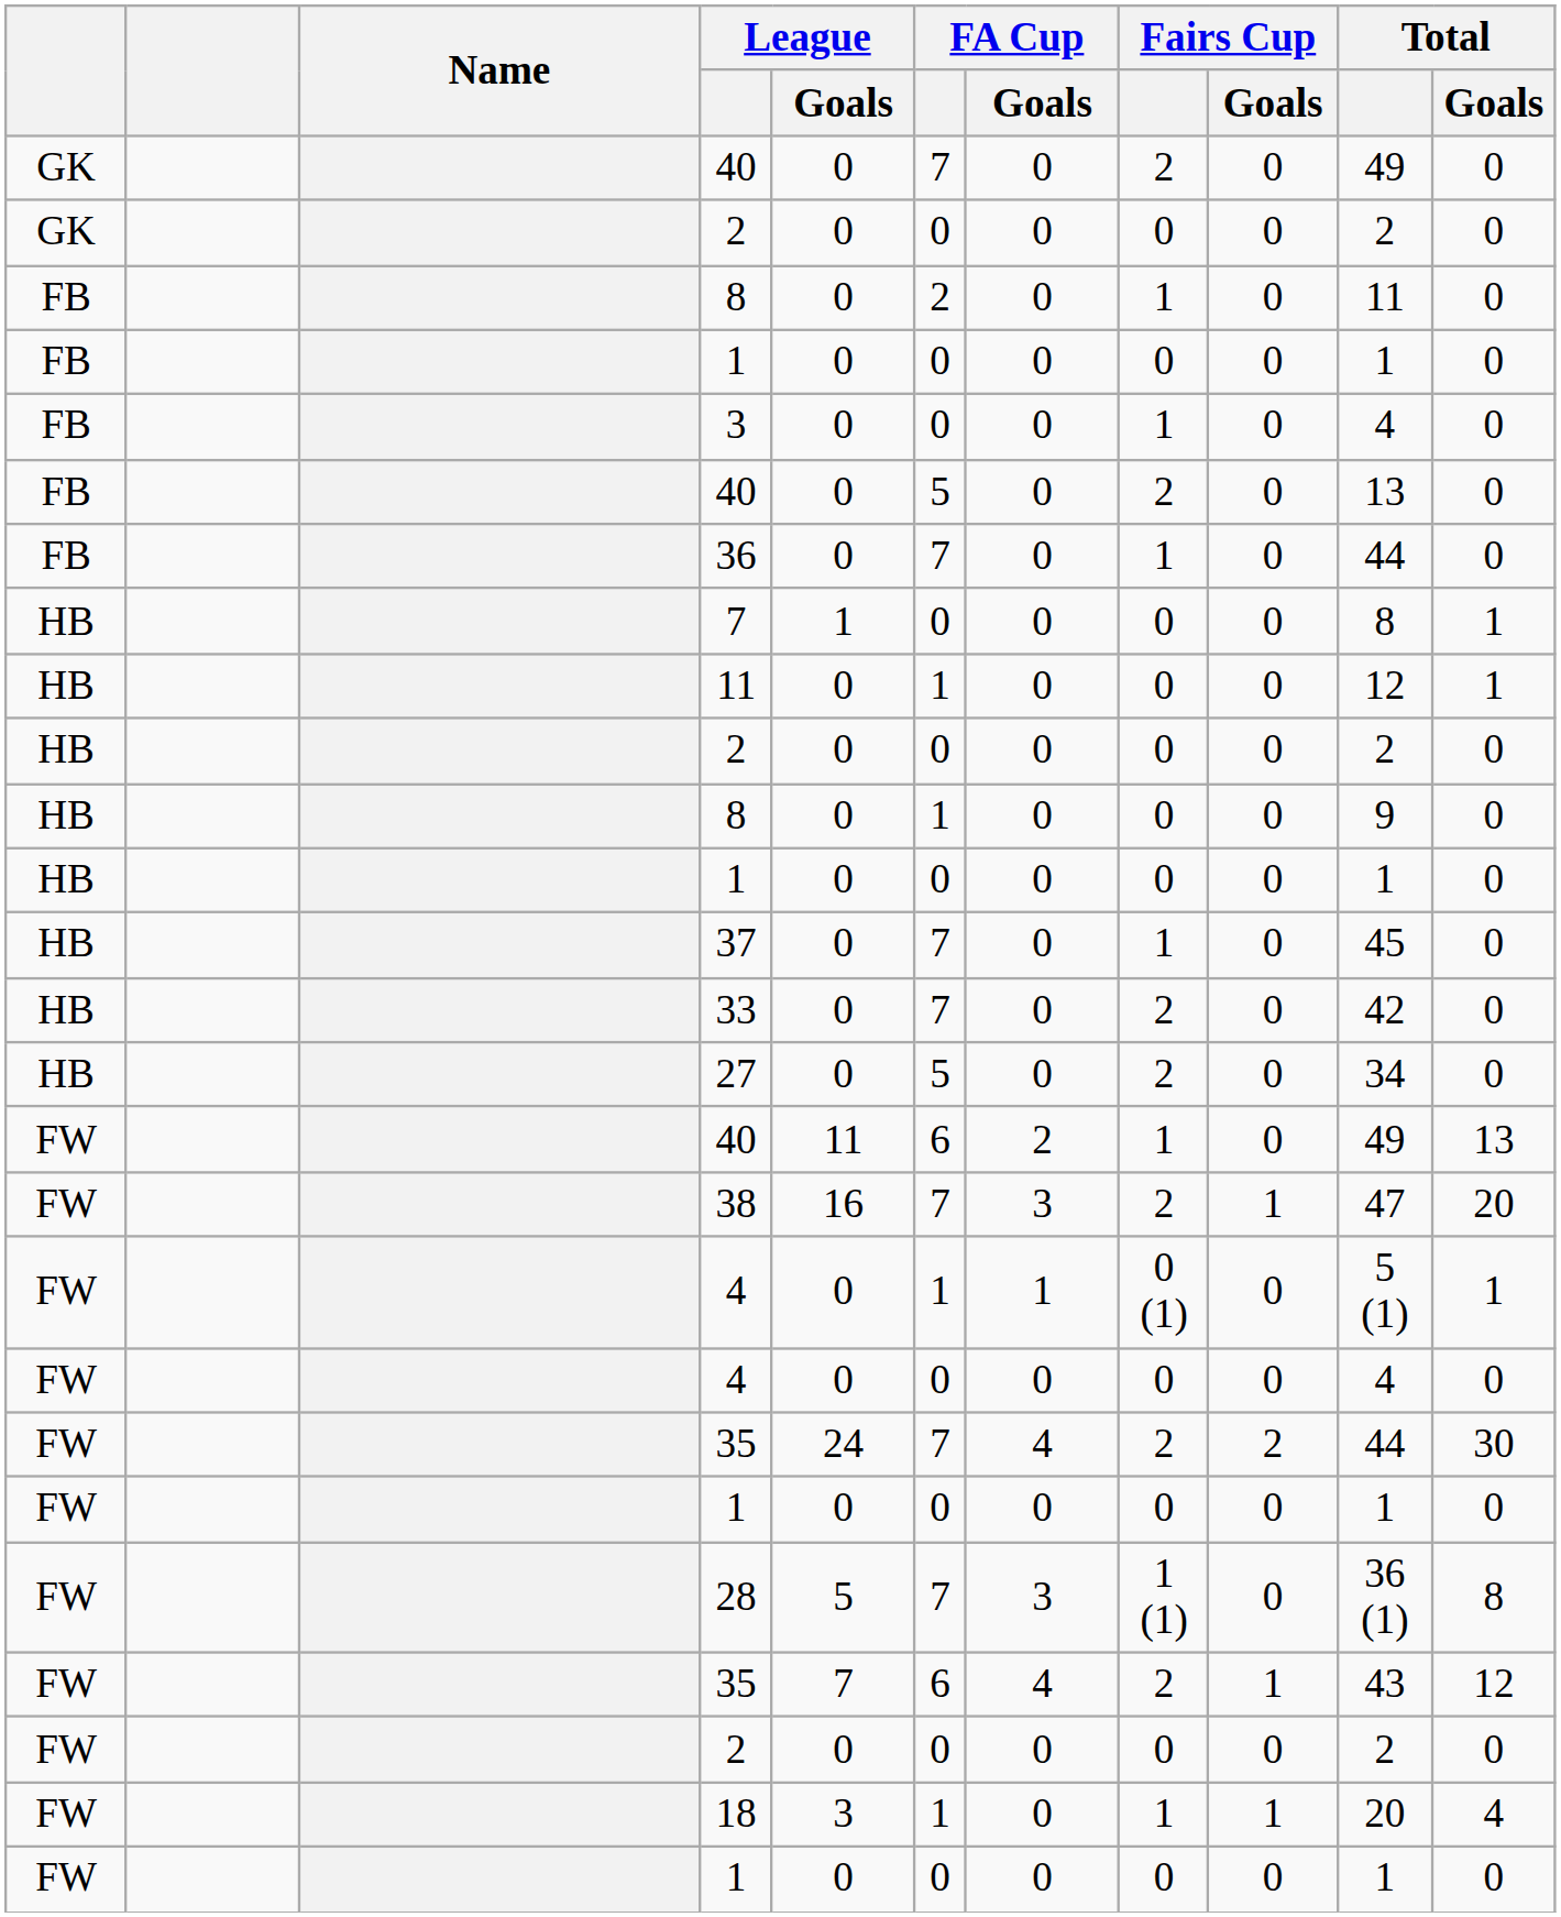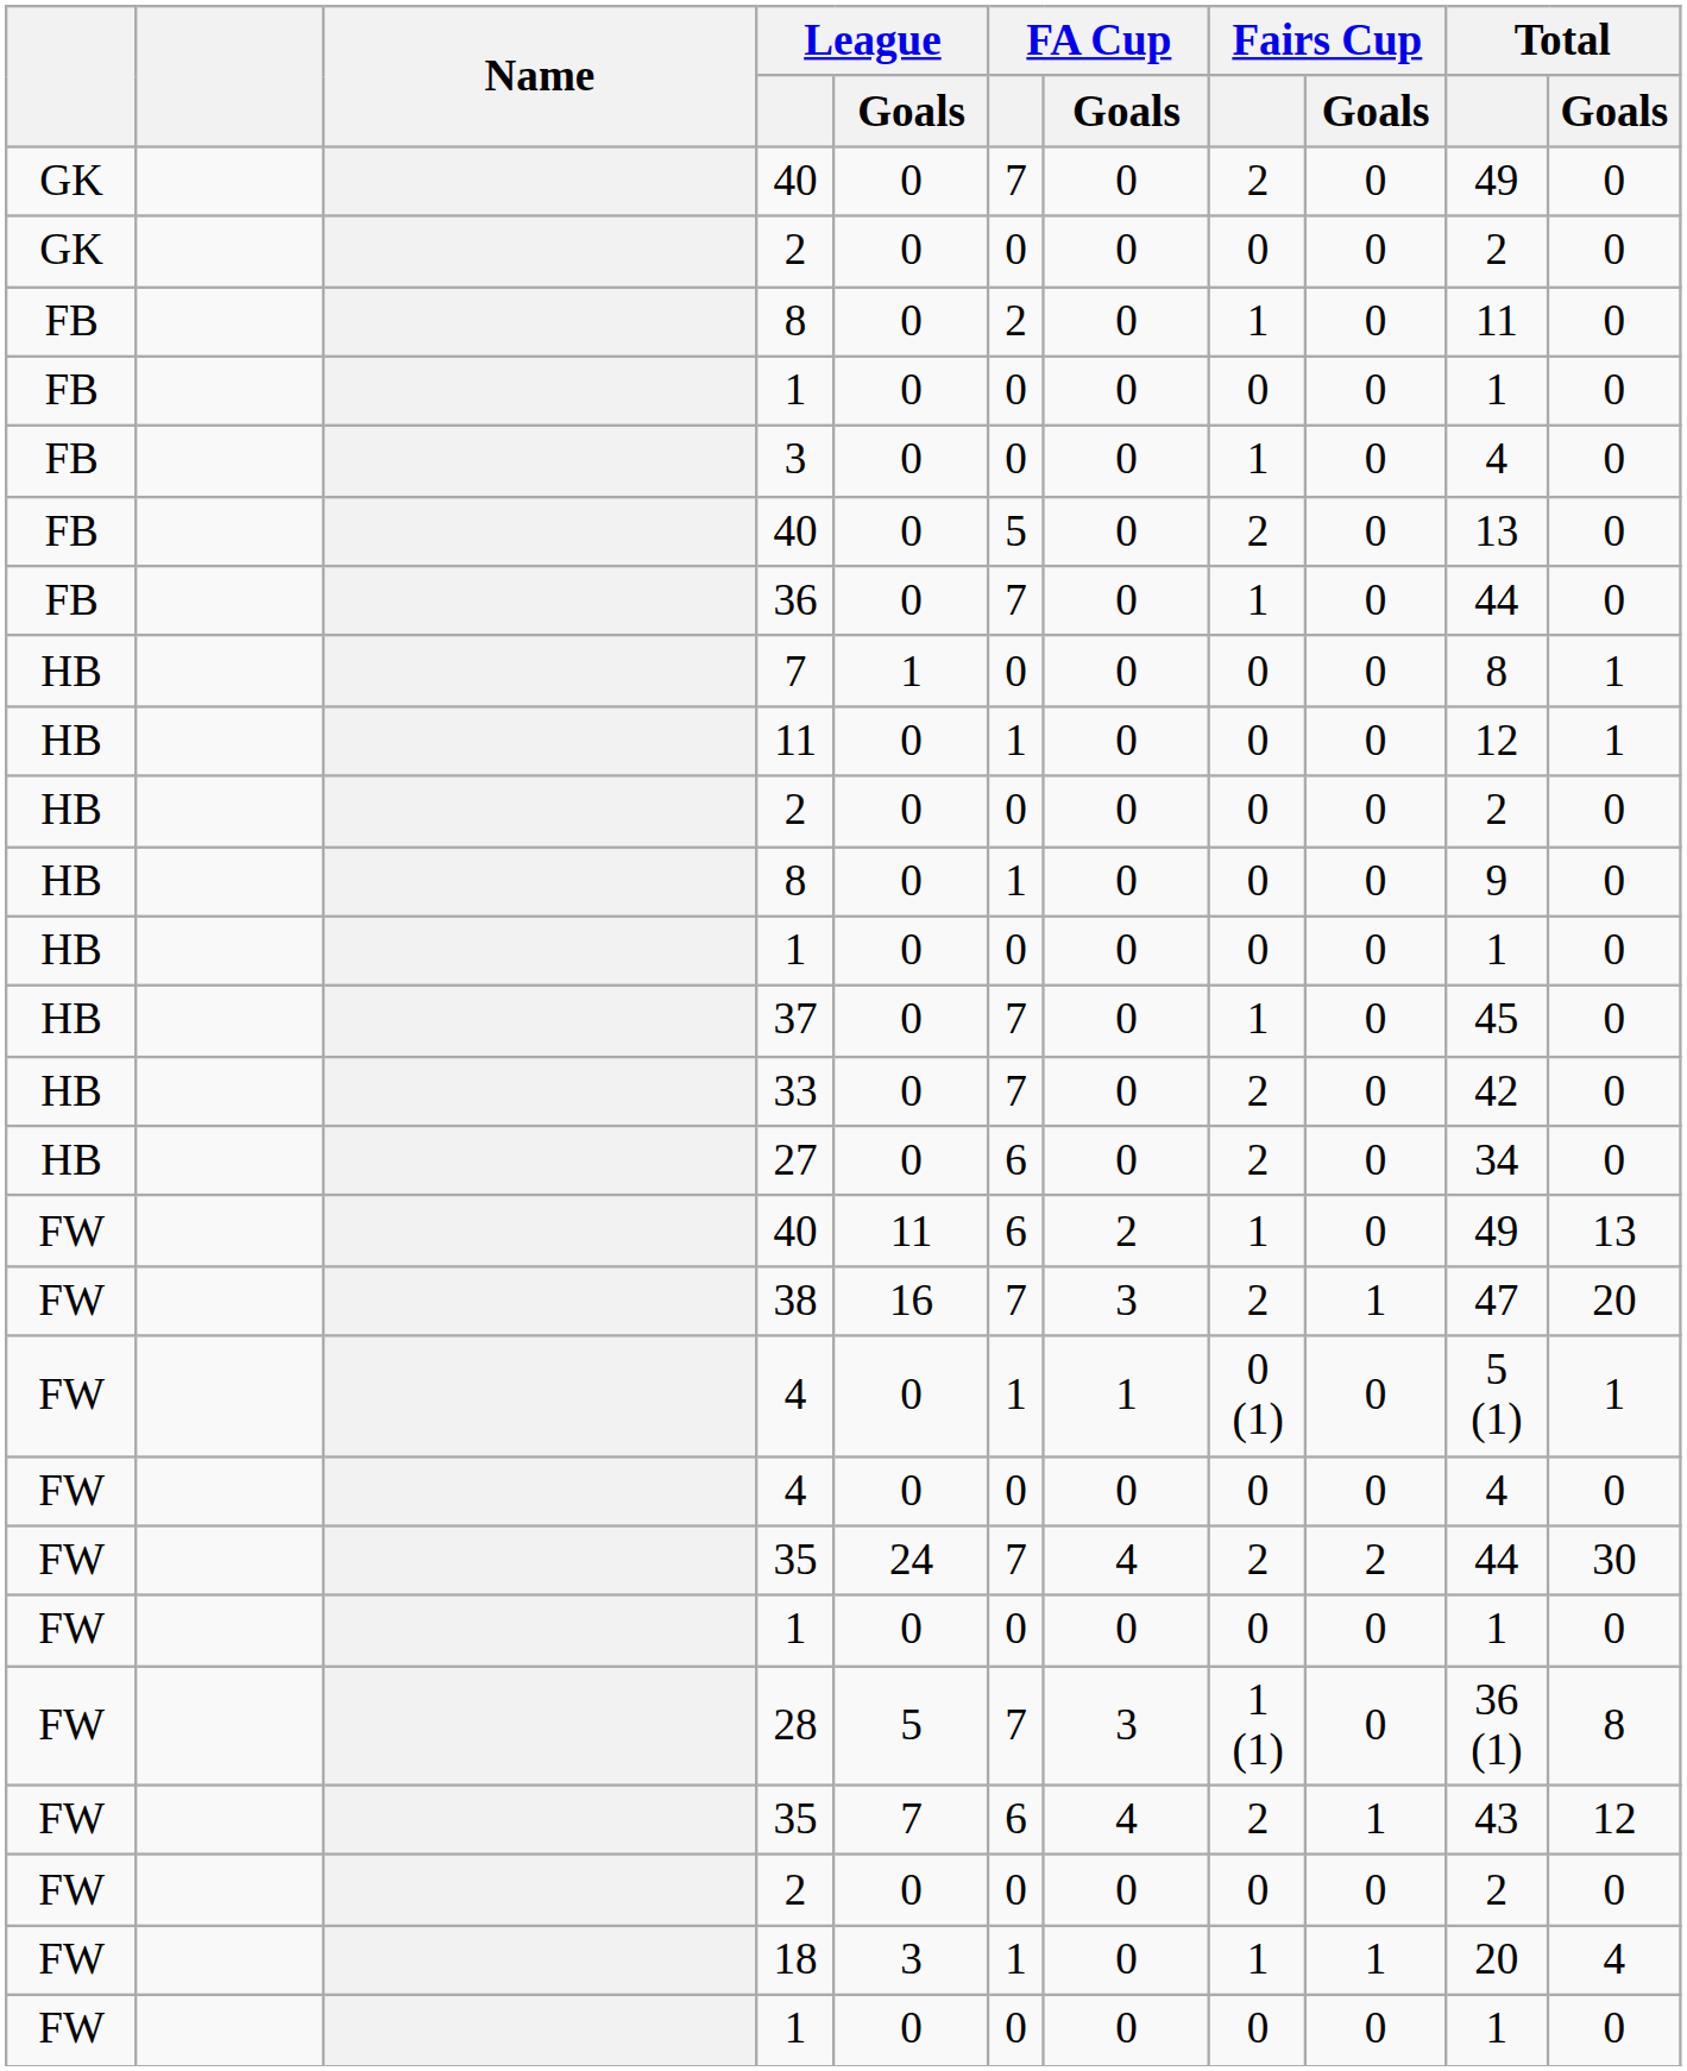 <table class="wikitable sortable plainrowheaders" style="text-align:center;">
 <tr>
 <th rowspan="2" scope="col" width="40"></th>
 <th rowspan="2" scope="col" width="60"></th>
 <th rowspan="2" scope="col" width="150" scope=col>Name</th>
 <th colspan="2" width="90"><a href='#'>League</a></th>
 <th colspan="2" width="90"><a href='#'>FA Cup</a></th>
 <th colspan="2" width="90"><a href='#'>Fairs Cup</a></th>
 <th colspan="2" width="90">Total</th>
 </tr>
 <tr>
 <th scope="col"></th>
 <th scope="col">Goals</th>
 <th scope="col"></th>
 <th scope="col">Goals</th>
 <th scope="col"></th>
 <th scope="col">Goals</th>
 <th scope="col"></th>
 <th scope="col">Goals</th>
 </tr>
 <tr>
 <td data-sort-value=1>GK</td>
 <td></td>
 <th scope="row"></th>
 <td>40</td>
 <td>0</td>
 <td>7</td>
 <td>0</td>
 <td>2</td>
 <td>0</td>
 <td>49</td>
 <td>0</td>
 </tr>
 <tr>
 <td data-sort-value=1>GK</td>
 <td></td>
 <th scope="row"></th>
 <td>2</td>
 <td>0</td>
 <td>0</td>
 <td>0</td>
 <td>0</td>
 <td>0</td>
 <td>2</td>
 <td>0</td>
 </tr>
 <tr>
 <td data-sort-value=2>FB</td>
 <td></td>
 <th scope="row"></th>
 <td>8</td>
 <td>0</td>
 <td>2</td>
 <td>0</td>
 <td>1</td>
 <td>0</td>
 <td>11</td>
 <td>0</td>
 </tr>
 <tr>
 <td data-sort-value=2>FB</td>
 <td></td>
 <th scope="row"></th>
 <td>1</td>
 <td>0</td>
 <td>0</td>
 <td>0</td>
 <td>0</td>
 <td>0</td>
 <td>1</td>
 <td>0</td>
 </tr>
 <tr>
 <td data-sort-value=2>FB</td>
 <td></td>
 <th scope="row"></th>
 <td>3</td>
 <td>0</td>
 <td>0</td>
 <td>0</td>
 <td>1</td>
 <td>0</td>
 <td>4</td>
 <td>0</td>
 </tr>
 <tr>
 <td data-sort-value=2>FB</td>
 <td></td>
 <th scope="row"></th>
 <td>40</td>
 <td>0</td>
 <td>5</td>
 <td>0</td>
 <td>2</td>
 <td>0</td>
 <td>13</td>
 <td>0</td>
 </tr>
 <tr>
 <td data-sort-value=2>FB</td>
 <td></td>
 <th scope="row"></th>
 <td>36</td>
 <td>0</td>
 <td>7</td>
 <td>0</td>
 <td>1</td>
 <td>0</td>
 <td>44</td>
 <td>0</td>
 </tr>
 <tr>
 <td data-sort-value=3>HB</td>
 <td></td>
 <th scope="row"></th>
 <td>7</td>
 <td>1</td>
 <td>0</td>
 <td>0</td>
 <td>0</td>
 <td>0</td>
 <td>8</td>
 <td>1</td>
 </tr>
 <tr>
 <td data-sort-value=3>HB</td>
 <td></td>
 <th scope="row"> </th>
 <td>11</td>
 <td>0</td>
 <td>1</td>
 <td>0</td>
 <td>0</td>
 <td>0</td>
 <td>12</td>
 <td>1</td>
 </tr>
 <tr>
 <td data-sort-value=3>HB</td>
 <td></td>
 <th scope="row"></th>
 <td>2</td>
 <td>0</td>
 <td>0</td>
 <td>0</td>
 <td>0</td>
 <td>0</td>
 <td>2</td>
 <td>0</td>
 </tr>
 <tr>
 <td data-sort-value=3>HB</td>
 <td></td>
 <th scope="row"></th>
 <td>8</td>
 <td>0</td>
 <td>1</td>
 <td>0</td>
 <td>0</td>
 <td>0</td>
 <td>9</td>
 <td>0</td>
 </tr>
 <tr>
 <td data-sort-value=3>HB</td>
 <td></td>
 <th scope="row"></th>
 <td>1</td>
 <td>0</td>
 <td>0</td>
 <td>0</td>
 <td>0</td>
 <td>0</td>
 <td>1</td>
 <td>0</td>
 </tr>
 <tr>
 <td data-sort-value=3>HB</td>
 <td></td>
 <th scope="row"></th>
 <td>37</td>
 <td>0</td>
 <td>7</td>
 <td>0</td>
 <td>1</td>
 <td>0</td>
 <td>45</td>
 <td>0</td>
 </tr>
 <tr>
 <td data-sort-value=3>HB</td>
 <td></td>
 <th scope="row"></th>
 <td>33</td>
 <td>0</td>
 <td>7</td>
 <td>0</td>
 <td>2</td>
 <td>0</td>
 <td>42</td>
 <td>0</td>
 </tr>
 <tr>
 <td data-sort-value=3>HB</td>
 <td></td>
 <th scope="row"></th>
 <td>27</td>
 <td>0</td>
-<td>5</td>
+<td>6</td>
 <td>0</td>
 <td>2</td>
 <td>0</td>
 <td>34</td>
 <td>0</td>
 </tr>
 <tr>
 <td data-sort-value=4>FW</td>
 <td></td>
 <th scope="row"></th>
 <td>40</td>
 <td>11</td>
 <td>6</td>
 <td>2</td>
 <td>1</td>
 <td>0</td>
 <td>49</td>
 <td>13</td>
 </tr>
 <tr>
 <td data-sort-value=4>FW</td>
 <td></td>
 <th scope="row"></th>
 <td>38</td>
 <td>16</td>
 <td>7</td>
 <td>3</td>
 <td>2</td>
 <td>1</td>
 <td>47</td>
 <td>20</td>
 </tr>
 <tr>
 <td data-sort-value=4>FW</td>
 <td></td>
 <th scope="row"></th>
 <td>4</td>
 <td>0</td>
 <td>1</td>
 <td>1</td>
 <td data-sort-value=0.1>0 (1)</td>
 <td>0</td>
 <td>5 (1)</td>
 <td>1</td>
 </tr>
 <tr>
 <td data-sort-value=4>FW</td>
 <td></td>
 <th scope="row"></th>
 <td>4</td>
 <td>0</td>
 <td>0</td>
 <td>0</td>
 <td>0</td>
 <td>0</td>
 <td>4</td>
 <td>0</td>
 </tr>
 <tr>
 <td data-sort-value=4>FW</td>
 <td></td>
 <th scope="row"></th>
 <td>35</td>
 <td>24</td>
 <td>7</td>
 <td>4</td>
 <td>2</td>
 <td>2</td>
 <td>44</td>
 <td>30</td>
 </tr>
 <tr>
 <td data-sort-value=4>FW</td>
 <td></td>
 <th scope="row"></th>
 <td>1</td>
 <td>0</td>
 <td>0</td>
 <td>0</td>
 <td>0</td>
 <td>0</td>
 <td>1</td>
 <td>0</td>
 </tr>
 <tr>
 <td data-sort-value=4>FW</td>
 <td></td>
 <th scope="row"></th>
 <td>28</td>
 <td>5</td>
 <td>7</td>
 <td>3</td>
 <td data-sort-value=1.1>1 (1)</td>
 <td>0</td>
 <td>36 (1)</td>
 <td>8</td>
 </tr>
 <tr>
 <td data-sort-value=4>FW</td>
 <td></td>
 <th scope="row"></th>
 <td>35</td>
 <td>7</td>
 <td>6</td>
 <td>4</td>
 <td>2</td>
 <td>1</td>
 <td>43</td>
 <td>12</td>
 </tr>
 <tr>
 <td data-sort-value=4>FW</td>
 <td></td>
 <th scope="row"></th>
 <td>2</td>
 <td>0</td>
 <td>0</td>
 <td>0</td>
 <td>0</td>
 <td>0</td>
 <td>2</td>
 <td>0</td>
 </tr>
 <tr>
 <td data-sort-value=4>FW</td>
 <td></td>
 <th scope="row"></th>
 <td>18</td>
 <td>3</td>
 <td>1</td>
 <td>0</td>
 <td>1</td>
 <td>1</td>
 <td>20</td>
 <td>4</td>
 </tr>
 <tr>
 <td data-sort-value=4>FW</td>
 <td></td>
 <th scope="row"></th>
 <td>1</td>
 <td>0</td>
 <td>0</td>
 <td>0</td>
 <td>0</td>
 <td>0</td>
 <td>1</td>
 <td>0</td>
 </tr>
 </table>
